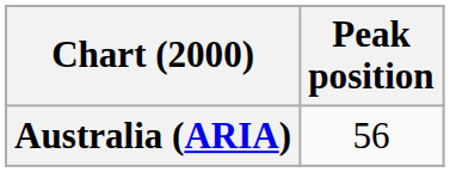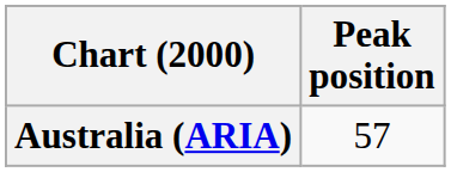 <table class="wikitable plainrowheaders" style="text-align:center">
 <tr>
 <th>Chart (2000)</th>
 <th>Peak<br> position</th>
 </tr>
 <tr>
 <th scope="row">Australia (<a href='#'>ARIA</a>)</th>
-<td>56</td>
+<td>57</td>
 </tr>
 </table>
